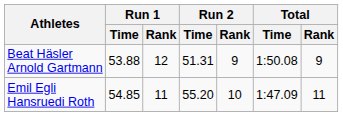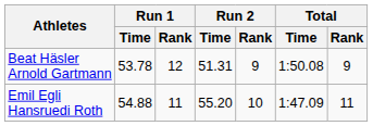 <table class="wikitable" border="1" style="font-size:90%">
 <tr>
 <th rowspan="2">Athletes</th>
 <th colspan="2">Run 1</th>
 <th colspan="2">Run 2</th>
 <th colspan="2">Total</th>
 </tr>
 <tr>
 <th>Time</th>
 <th>Rank</th>
 <th>Time</th>
 <th>Rank</th>
 <th>Time</th>
 <th>Rank</th>
 </tr>
 <tr>
 <td><a href='#'>Beat Häsler</a><br><a href='#'>Arnold Gartmann</a></td>
-<td align="center">53.88</td>
+<td align="center">53.78</td>
 <td align="center">12</td>
 <td align="center">51.31</td>
 <td align="center">9</td>
 <td align="center">1:50.08</td>
 <td align="center">9</td>
 </tr>
 <tr>
 <td><a href='#'>Emil Egli</a><br><a href='#'>Hansruedi Roth</a></td>
-<td align="center">54.85</td>
+<td align="center">54.88</td>
 <td align="center">11</td>
 <td align="center">55.20</td>
 <td align="center">10</td>
 <td align="center">1:47.09</td>
 <td align="center">11</td>
 </tr>
 </table>
